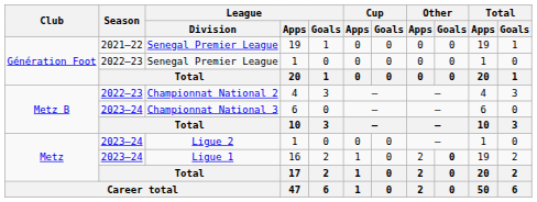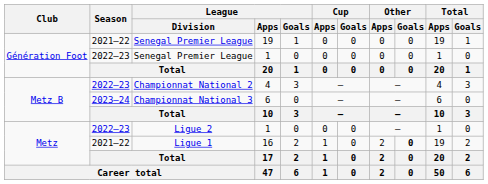 <table class="wikitable" style="text-align: center;">
 <tr>
 <th rowspan=2>Club</th>
 <th rowspan=2>Season</th>
 <th colspan=3>League</th>
 <th colspan=2>Cup</th>
 <th colspan=2>Other</th>
 <th colspan=2>Total</th>
 </tr>
 <tr>
 <th>Division</th>
 <th>Apps</th>
 <th>Goals</th>
 <th>Apps</th>
 <th>Goals</th>
 <th>Apps</th>
 <th>Goals</th>
 <th>Apps</th>
 <th>Goals</th>
 </tr>
 <tr>
 <td rowspan=3><a href='#'>Génération Foot</a></td>
 <td>2021–22</td>
 <td><a href='#'>Senegal Premier League</a></td>
 <td>19</td>
 <td>1</td>
 <td>0</td>
 <td>0</td>
 <td>0</td>
 <td>0</td>
 <td>19</td>
 <td>1</td>
 </tr>
 <tr>
 <td>2022–23</td>
 <td>Senegal Premier League</td>
 <td>1</td>
 <td>0</td>
 <td>0</td>
 <td>0</td>
 <td>0</td>
 <td>0</td>
 <td>1</td>
 <td>0</td>
 </tr>
 <tr>
 <th colspan=2><strong>Total</strong></th>
 <th>20</th>
 <th>1</th>
 <th>0</th>
 <th>0</th>
 <th>0</th>
 <th>0</th>
 <th>20</th>
 <th>1</th>
 </tr>
 <tr>
 <td rowspan="3"><a href='#'>Metz B</a></td>
 <td><a href='#'>2022–23</a></td>
 <td><a href='#'>Championnat National 2</a></td>
 <td>4</td>
 <td>3</td>
 <td colspan="2">—</td>
 <td colspan="2">—</td>
 <td>4</td>
 <td>3</td>
 </tr>
 <tr>
 <td><a href='#'>2023–24</a></td>
 <td><a href='#'>Championnat National 3</a></td>
 <td>6</td>
 <td>0</td>
 <td colspan="2">—</td>
 <td colspan="2">—</td>
 <td>6</td>
 <td>0</td>
 </tr>
 <tr>
 <th colspan="2">Total</th>
 <th>10</th>
 <th>3</th>
 <th colspan="2">—</th>
 <th colspan="2">—</th>
 <th>10</th>
 <th>3</th>
 </tr>
 <tr>
 <td rowspan="3"><a href='#'>Metz</a></td>
-<td><a href='#'>2023–24</a></td>
+<td><a href='#'>2022–23</a></td>
 <td><a href='#'>Ligue 2</a></td>
 <td>1</td>
 <td>0</td>
 <td>0</td>
 <td>0</td>
 <td colspan="2">—</td>
 <td>1</td>
 <td>0</td>
 </tr>
 <tr>
-<td><a href='#'>2023–24</a></td>
+<td>2021–22</td>
 <td><a href='#'>Ligue 1</a></td>
 <td>16</td>
 <td>2</td>
 <td>1</td>
 <td>0</td>
 <td>2</td>
 <td><strong>0</strong></td>
 <td>19</td>
 <td>2</td>
 </tr>
 <tr>
 <th colspan="2">Total</th>
 <th>17</th>
 <th>2</th>
 <th>1</th>
 <th>0</th>
 <th>2</th>
 <th>0</th>
 <th>20</th>
 <th>2</th>
 </tr>
 <tr>
 <th colspan="3"><strong>Career total</strong></th>
 <th>47</th>
 <th>6</th>
 <th>1</th>
 <th>0</th>
 <th>2</th>
 <th>0</th>
 <th>50</th>
 <th>6</th>
 </tr>
 </table>
